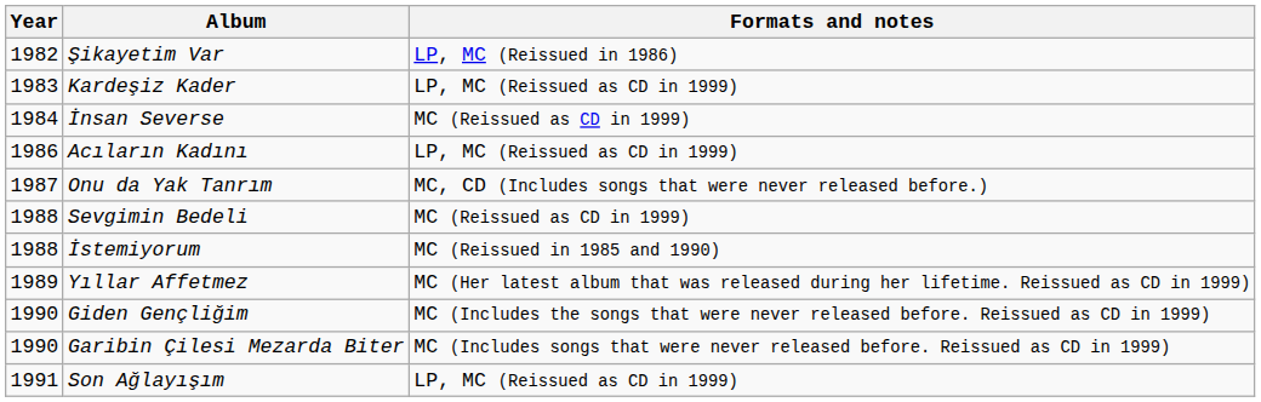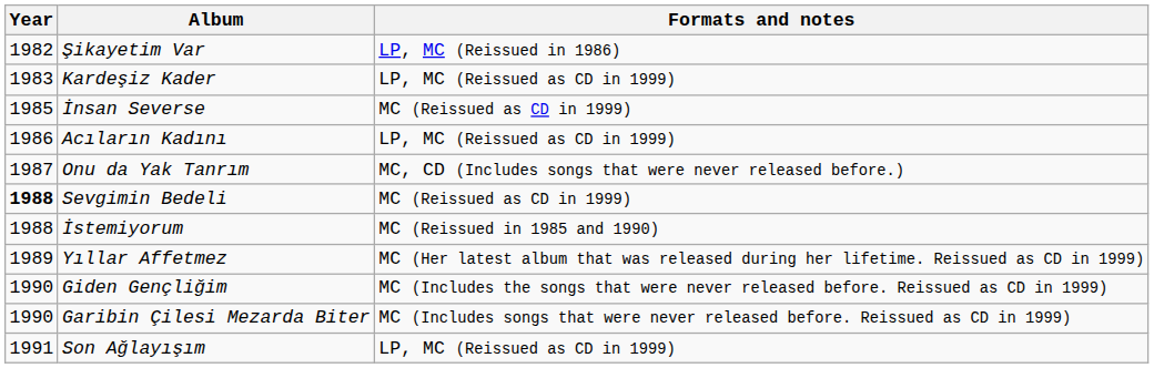 <table class="wikitable">
 <tr>
 <th>Year</th>
 <th>Album</th>
 <th>Formats and notes</th>
 </tr>
 <tr>
 <td>1982</td>
 <td><em>Şikayetim Var</em></td>
 <td><a href='#'>LP</a>, <a href='#'>MC</a> <small>(Reissued in 1986)</small></td>
 </tr>
 <tr>
 <td>1983</td>
 <td><em>Kardeşiz Kader</em></td>
 <td>LP, MC <small>(Reissued as CD in 1999)</small></td>
 </tr>
 <tr>
-<td>1984</td>
+<td>1985</td>
 <td><em>İnsan Severse</em></td>
 <td>MC <small>(Reissued as <a href='#'>CD</a> in 1999)</small></td>
 </tr>
 <tr>
 <td>1986</td>
 <td><em>Acıların Kadını</em></td>
 <td>LP, MC <small>(Reissued as CD in 1999)</small></td>
 </tr>
 <tr>
 <td>1987</td>
 <td><em>Onu da Yak Tanrım</em></td>
 <td>MC, CD <small>(Includes songs that were never released before.)</small></td>
 </tr>
 <tr>
-<td>1988</td>
+<td><strong>1988</strong></td>
 <td><em>Sevgimin Bedeli</em></td>
 <td>MC <small>(Reissued as CD in 1999)</small></td>
 </tr>
 <tr>
 <td>1988</td>
 <td><em>İstemiyorum</em></td>
 <td>MC <small>(Reissued in 1985 and 1990)</small></td>
 </tr>
 <tr>
 <td>1989</td>
 <td><em>Yıllar Affetmez</em></td>
 <td>MC <small>(Her latest album that was released during her lifetime. Reissued as CD in 1999)</small></td>
 </tr>
 <tr>
 <td>1990</td>
 <td><em>Giden Gençliğim</em></td>
 <td>MC <small>(Includes the songs that were never released before. Reissued as CD in 1999)</small></td>
 </tr>
 <tr>
 <td>1990</td>
 <td><em>Garibin Çilesi Mezarda Biter</em></td>
 <td>MC <small>(Includes songs that were never released before. Reissued as CD in 1999)</small></td>
 </tr>
 <tr>
 <td>1991</td>
 <td><em>Son Ağlayışım</em></td>
 <td>LP, MC <small>(Reissued as CD in 1999)</small></td>
 </tr>
 </table>
